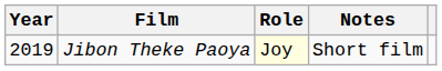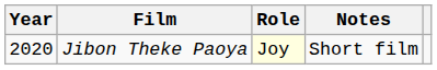 <table class="wikitable sortable plainrowheaders">
 <tr>
 <th>Year</th>
 <th>Film</th>
 <th>Role</th>
 <th>Notes</th>
 <th scope="col" class="unsortable"></th>
 </tr>
 <tr>
-<td>2019</td>
+<td>2020</td>
 <td><em>Jibon Theke Paoya</em></td>
 <td style="background: lightyellow;">Joy</td>
 <td>Short film</td>
 <td></td>
 </tr>
 </table>
